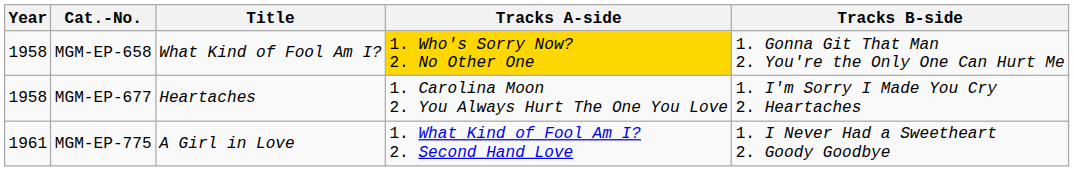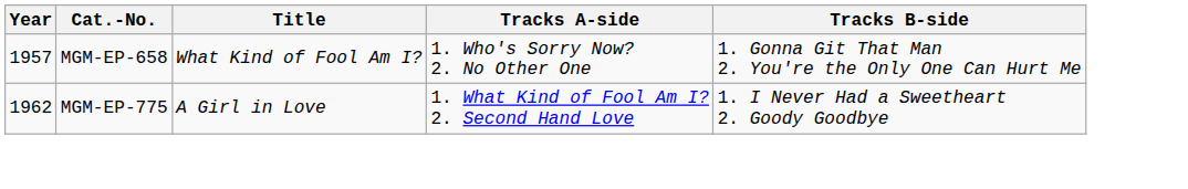 <table class="wikitable">
 <tr>
 <th>Year</th>
 <th>Cat.-No.</th>
 <th>Title</th>
 <th>Tracks A-side</th>
 <th>Tracks B-side</th>
 </tr>
 <tr>
-<td>1958</td>
+<td>1957</td>
 <td>MGM-EP-658</td>
 <td><em>What Kind of Fool Am I?</em></td>
-<td style="background: gold;">1. <em>Who's Sorry Now?</em><br>2. <em>No Other One</em></td>
+<td>1. <em>Who's Sorry Now?</em><br>2. <em>No Other One</em></td>
 <td>1. <em>Gonna Git That Man</em><br>2. <em>You're the Only One Can Hurt Me</em></td>
 </tr>
 <tr>
-<td>1958</td>
-<td>MGM-EP-677</td>
-<td><em>Heartaches</em></td>
-<td>1. <em>Carolina Moon</em><br>2. <em>You Always Hurt The One You Love</em></td>
-<td>1. <em>I'm Sorry I Made You Cry</em><br>2. <em>Heartaches</em></td>
-</tr>
-<tr>
-<td>1961</td>
+<td>1962</td>
 <td>MGM-EP-775</td>
 <td><em>A Girl in Love</em></td>
 <td>1. <em><a href='#'>What Kind of Fool Am I?</a></em><br>2. <em><a href='#'>Second Hand Love</a></em></td>
 <td>1. <em>I Never Had a Sweetheart</em><br>2. <em>Goody Goodbye</em></td>
 </tr>
 </table>
